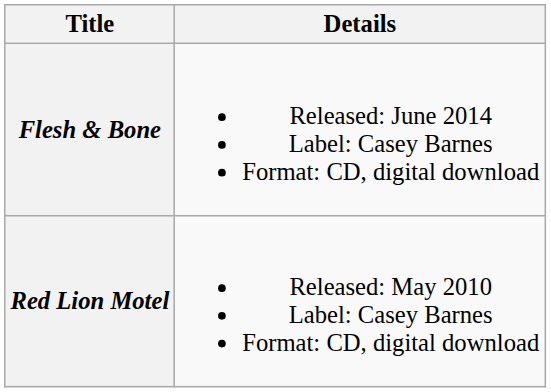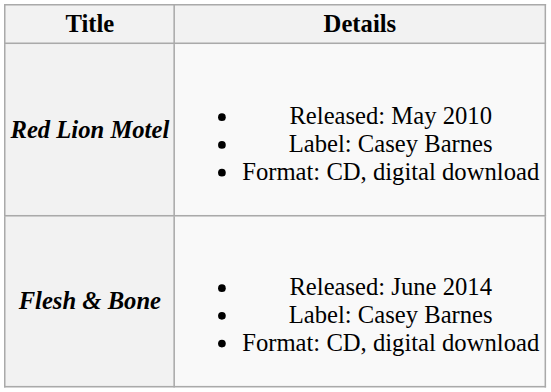 <table class="wikitable plainrowheaders" style="text-align:center;">
 <tr>
 <th scope="col">Title</th>
 <th scope="col">Details</th>
 </tr>
 <tr>
+<th scope="row"><em>Red Lion Motel</em></th>
+<td><br><ul><li>Released: May 2010</li><li>Label: Casey Barnes</li><li>Format: CD, digital download</li></ul></td>
+</tr>
+<tr>
 <th scope="row"><em>Flesh & Bone</em></th>
 <td><br><ul><li>Released: June 2014</li><li>Label: Casey Barnes</li><li>Format: CD, digital download</li></ul></td>
 </tr>
-<tr>
-<th scope="row"><em>Red Lion Motel</em></th>
-<td><br><ul><li>Released: May 2010</li><li>Label: Casey Barnes</li><li>Format: CD, digital download</li></ul></td>
-</tr>
 </table>
